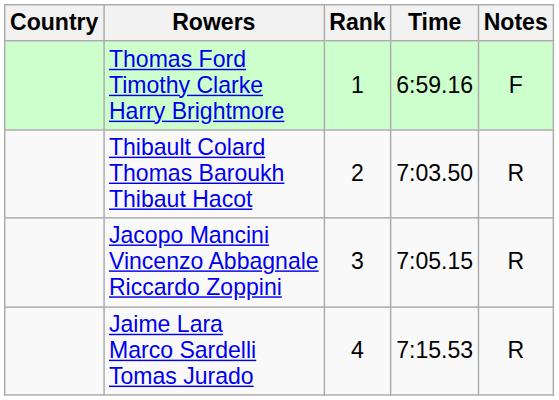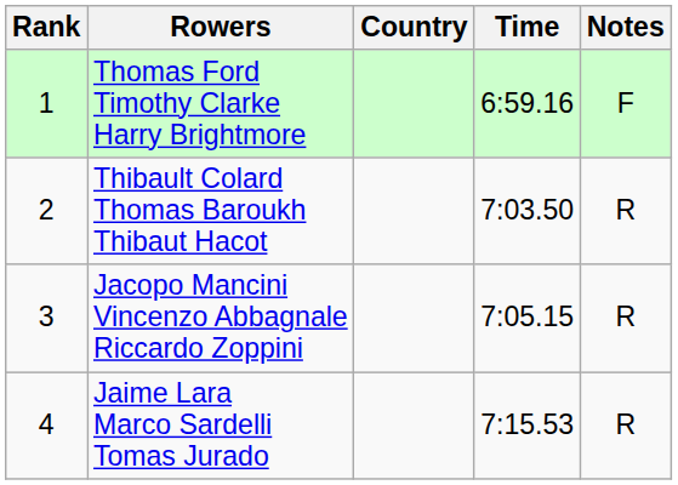 <table class="wikitable" style="text-align:center">
 <tr>
+<th>Rank</th>
+<th>Rowers</th>
 <th>Country</th>
-<th>Rowers</th>
-<th>Rank</th>
 <th>Time</th>
 <th>Notes</th>
 </tr>
 <tr bgcolor=ccffcc>
+<td>1</td>
+<td align="left"><a href='#'>Thomas Ford</a><br><a href='#'>Timothy Clarke</a><br><a href='#'>Harry Brightmore</a></td>
 <td align="left"></td>
-<td align="left"><a href='#'>Thomas Ford</a><br><a href='#'>Timothy Clarke</a><br><a href='#'>Harry Brightmore</a></td>
-<td>1</td>
 <td>6:59.16</td>
 <td>F</td>
 </tr>
 <tr>
+<td>2</td>
+<td align="left"><a href='#'>Thibault Colard</a><br><a href='#'>Thomas Baroukh</a><br><a href='#'>Thibaut Hacot</a></td>
 <td align="left"></td>
-<td align="left"><a href='#'>Thibault Colard</a><br><a href='#'>Thomas Baroukh</a><br><a href='#'>Thibaut Hacot</a></td>
-<td>2</td>
 <td>7:03.50</td>
 <td>R</td>
 </tr>
 <tr>
+<td>3</td>
+<td align="left"><a href='#'>Jacopo Mancini</a><br><a href='#'>Vincenzo Abbagnale</a><br><a href='#'>Riccardo Zoppini</a></td>
 <td align="left"></td>
-<td align="left"><a href='#'>Jacopo Mancini</a><br><a href='#'>Vincenzo Abbagnale</a><br><a href='#'>Riccardo Zoppini</a></td>
-<td>3</td>
 <td>7:05.15</td>
 <td>R</td>
 </tr>
 <tr>
+<td>4</td>
+<td align="left"><a href='#'>Jaime Lara</a><br><a href='#'>Marco Sardelli</a><br><a href='#'>Tomas Jurado</a></td>
 <td align="left"></td>
-<td align="left"><a href='#'>Jaime Lara</a><br><a href='#'>Marco Sardelli</a><br><a href='#'>Tomas Jurado</a></td>
-<td>4</td>
 <td>7:15.53</td>
 <td>R</td>
 </tr>
 </table>
